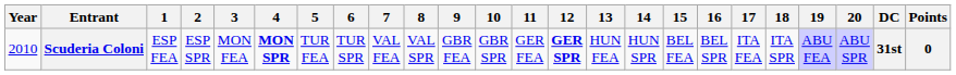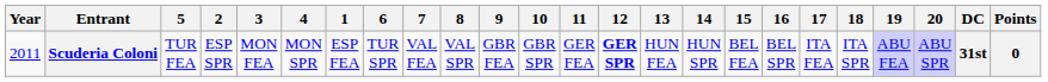 <table class="wikitable" style="text-align:center; font-size:85%">
 <tr>
 <th>Year</th>
 <th>Entrant</th>
-<th>1</th>
+<th>5</th>
 <th>2</th>
 <th>3</th>
 <th>4</th>
-<th>5</th>
+<th>1</th>
 <th>6</th>
 <th>7</th>
 <th>8</th>
 <th>9</th>
 <th>10</th>
 <th>11</th>
 <th>12</th>
 <th>13</th>
 <th>14</th>
 <th>15</th>
 <th>16</th>
 <th>17</th>
 <th>18</th>
 <th>19</th>
 <th>20</th>
 <th>DC</th>
 <th>Points</th>
 </tr>
 <tr>
-<td><a href='#'>2010</a></td>
+<td><a href='#'>2011</a></td>
 <th nowrap><a href='#'>Scuderia Coloni</a></th>
-<td><a href='#'>ESP<br>FEA</a></td>
+<td><a href='#'>TUR<br>FEA</a></td>
 <td><a href='#'>ESP<br>SPR</a></td>
 <td><a href='#'>MON<br>FEA</a></td>
-<td><strong><a href='#'>MON<br>SPR</a></strong></td>
-<td><a href='#'>TUR<br>FEA</a></td>
+<td><a href='#'>MON<br>SPR</a></td>
+<td><a href='#'>ESP<br>FEA</a></td>
 <td><a href='#'>TUR<br>SPR</a></td>
 <td><a href='#'>VAL<br>FEA</a></td>
 <td><a href='#'>VAL<br>SPR</a></td>
 <td><a href='#'>GBR<br>FEA</a></td>
 <td><a href='#'>GBR<br>SPR</a></td>
 <td><a href='#'>GER<br>FEA</a></td>
 <td><strong><a href='#'>GER<br>SPR</a></strong></td>
 <td><a href='#'>HUN<br>FEA</a></td>
 <td><a href='#'>HUN<br>SPR</a></td>
 <td><a href='#'>BEL<br>FEA</a></td>
 <td><a href='#'>BEL<br>SPR</a></td>
 <td><a href='#'>ITA<br>FEA</a></td>
 <td><a href='#'>ITA<br>SPR</a></td>
 <td style="background:#CFCFFF;"><a href='#'>ABU<br>FEA</a><br></td>
 <td style="background:#CFCFFF;"><a href='#'>ABU<br>SPR</a><br></td>
 <th>31st</th>
 <th>0</th>
 </tr>
 </table>
